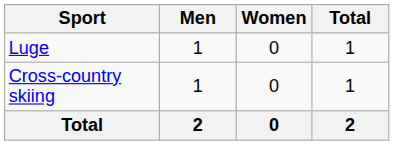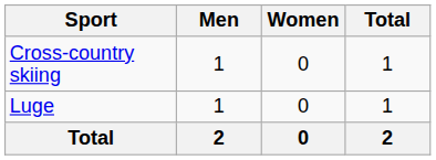 <table class="wikitable" style="text-align:center; font-size: 100%">
 <tr>
 <th width=130>Sport</th>
 <th width=60>Men</th>
 <th width=60>Women</th>
 <th width=60>Total</th>
 </tr>
 <tr>
-<td align=left><a href='#'>Luge</a></td>
+<td align=left><a href='#'>Cross-country skiing</a></td>
 <td>1</td>
 <td>0</td>
 <td>1</td>
 </tr>
 <tr>
-<td align=left><a href='#'>Cross-country skiing</a></td>
+<td align=left><a href='#'>Luge</a></td>
 <td>1</td>
 <td>0</td>
 <td>1</td>
 </tr>
 <tr>
 <th>Total</th>
 <th>2</th>
 <th>0</th>
 <th>2</th>
 </tr>
 </table>
